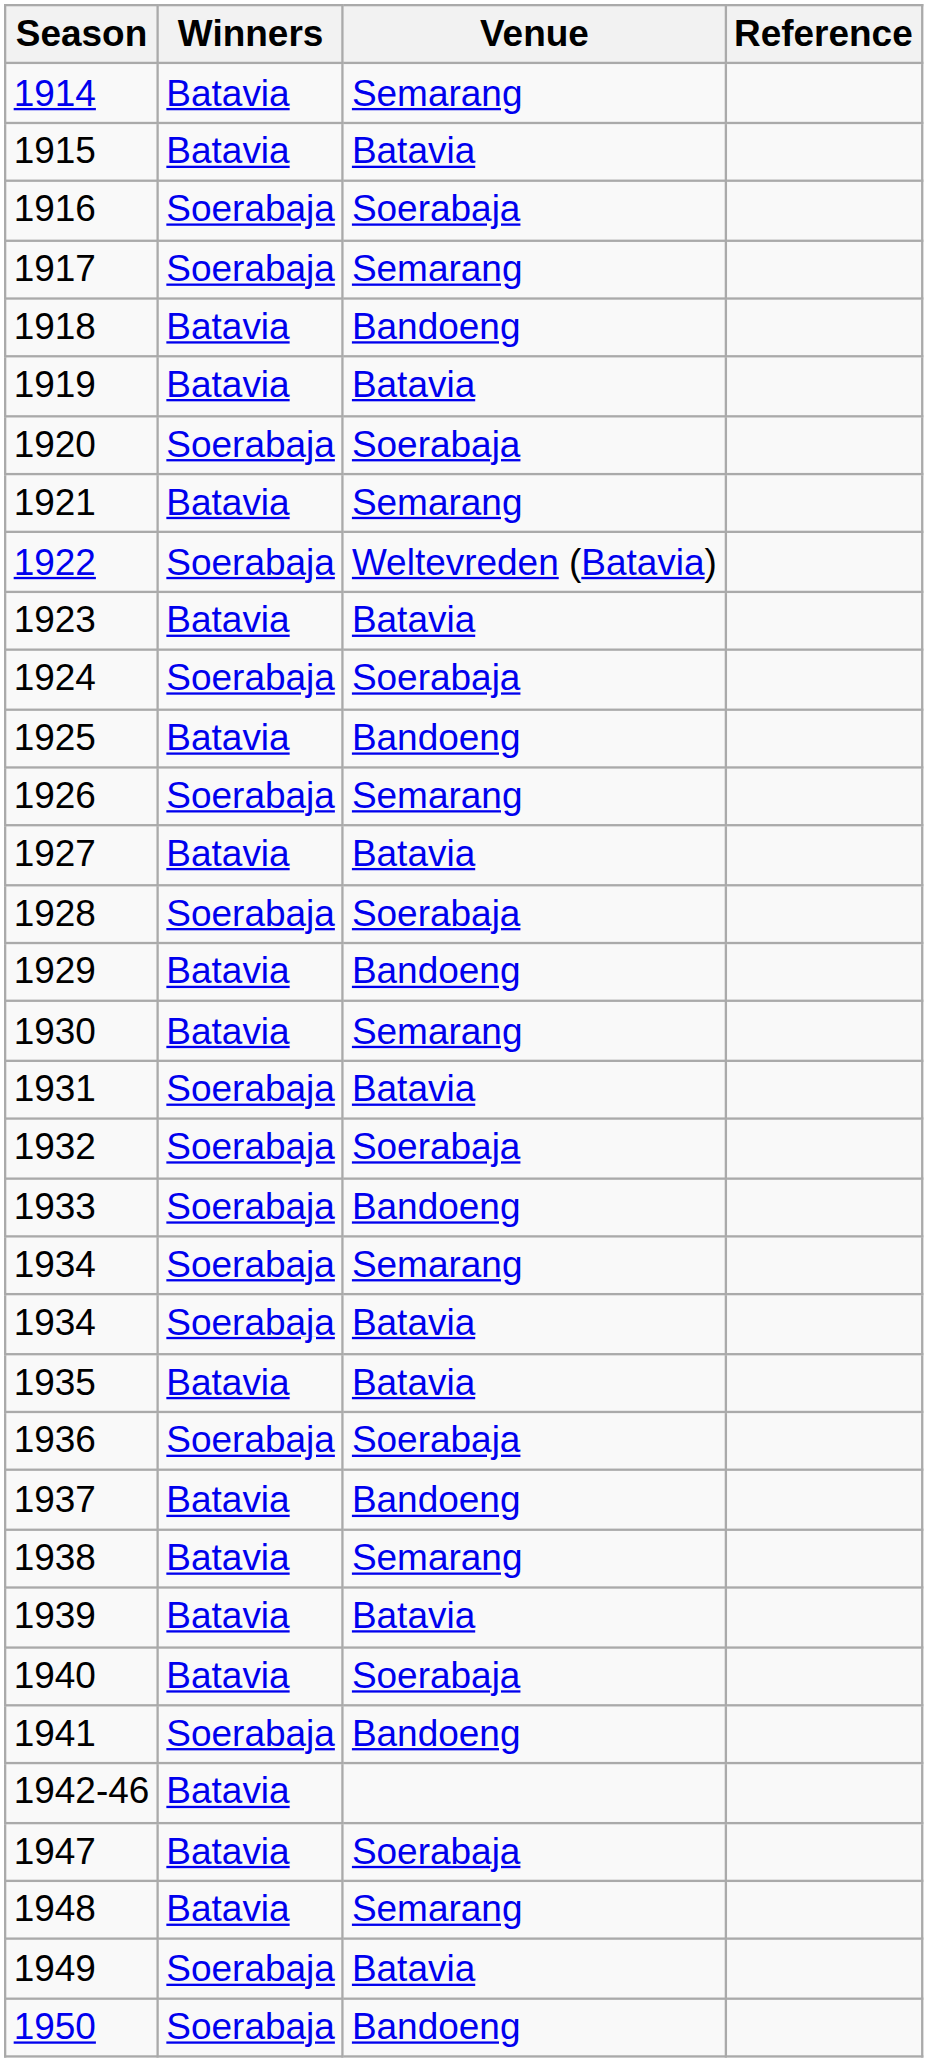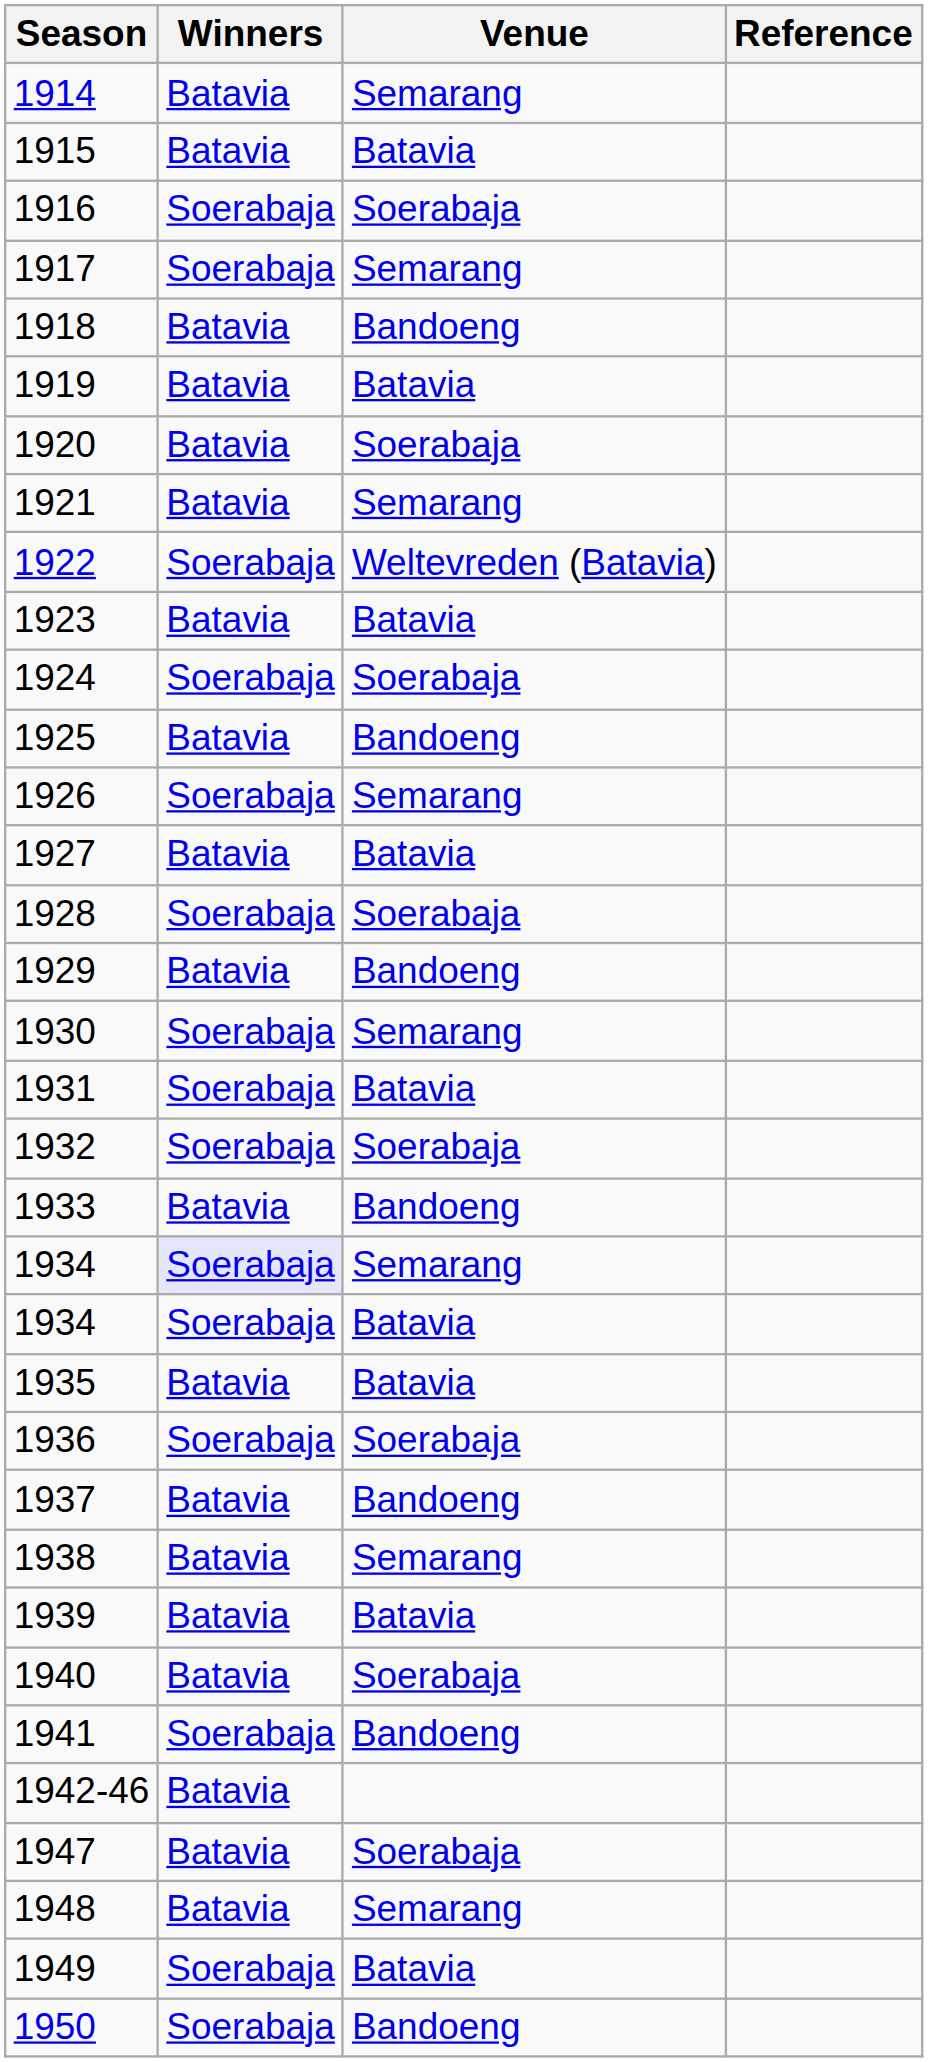 <table class="wikitable">
 <tr>
 <th>Season</th>
 <th>Winners</th>
 <th>Venue</th>
 <th>Reference</th>
 </tr>
 <tr>
 <td><a href='#'>1914</a></td>
 <td><a href='#'>Batavia</a></td>
 <td><a href='#'>Semarang</a></td>
 <td></td>
 </tr>
 <tr>
 <td>1915</td>
 <td><a href='#'>Batavia</a></td>
 <td><a href='#'>Batavia</a></td>
 <td></td>
 </tr>
 <tr>
 <td>1916</td>
 <td><a href='#'>Soerabaja</a></td>
 <td><a href='#'>Soerabaja</a></td>
 <td></td>
 </tr>
 <tr>
 <td>1917</td>
 <td><a href='#'>Soerabaja</a></td>
 <td><a href='#'>Semarang</a></td>
 <td></td>
 </tr>
 <tr>
 <td>1918</td>
 <td><a href='#'>Batavia</a></td>
 <td><a href='#'>Bandoeng</a></td>
 <td></td>
 </tr>
 <tr>
 <td>1919</td>
 <td><a href='#'>Batavia</a></td>
 <td><a href='#'>Batavia</a></td>
 <td></td>
 </tr>
 <tr>
 <td>1920</td>
-<td><a href='#'>Soerabaja</a></td>
+<td><a href='#'>Batavia</a></td>
 <td><a href='#'>Soerabaja</a></td>
 <td></td>
 </tr>
 <tr>
 <td>1921</td>
 <td><a href='#'>Batavia</a></td>
 <td><a href='#'>Semarang</a></td>
 <td></td>
 </tr>
 <tr>
 <td><a href='#'>1922</a></td>
 <td><a href='#'>Soerabaja</a></td>
 <td><a href='#'>Weltevreden</a> (<a href='#'>Batavia</a>)</td>
 <td></td>
 </tr>
 <tr>
 <td>1923</td>
 <td><a href='#'>Batavia</a></td>
 <td><a href='#'>Batavia</a></td>
 <td></td>
 </tr>
 <tr>
 <td>1924</td>
 <td><a href='#'>Soerabaja</a></td>
 <td><a href='#'>Soerabaja</a></td>
 <td></td>
 </tr>
 <tr>
 <td>1925</td>
 <td><a href='#'>Batavia</a></td>
 <td><a href='#'>Bandoeng</a></td>
 <td></td>
 </tr>
 <tr>
 <td>1926</td>
 <td><a href='#'>Soerabaja</a></td>
 <td><a href='#'>Semarang</a></td>
 <td></td>
 </tr>
 <tr>
 <td>1927</td>
 <td><a href='#'>Batavia</a></td>
 <td><a href='#'>Batavia</a></td>
 <td></td>
 </tr>
 <tr>
 <td>1928</td>
 <td><a href='#'>Soerabaja</a></td>
 <td><a href='#'>Soerabaja</a></td>
 <td></td>
 </tr>
 <tr>
 <td>1929</td>
 <td><a href='#'>Batavia</a></td>
 <td><a href='#'>Bandoeng</a></td>
 <td></td>
 </tr>
 <tr>
 <td>1930</td>
-<td><a href='#'>Batavia</a></td>
+<td><a href='#'>Soerabaja</a></td>
 <td><a href='#'>Semarang</a></td>
 <td></td>
 </tr>
 <tr>
 <td>1931</td>
 <td><a href='#'>Soerabaja</a></td>
 <td><a href='#'>Batavia</a></td>
 <td></td>
 </tr>
 <tr>
 <td>1932</td>
 <td><a href='#'>Soerabaja</a></td>
 <td><a href='#'>Soerabaja</a></td>
 <td></td>
 </tr>
 <tr>
 <td>1933</td>
-<td><a href='#'>Soerabaja</a></td>
+<td><a href='#'>Batavia</a></td>
 <td><a href='#'>Bandoeng</a></td>
 <td></td>
 </tr>
 <tr>
 <td>1934</td>
-<td><a href='#'>Soerabaja</a></td>
+<td style="background: lavender;"><a href='#'>Soerabaja</a></td>
 <td><a href='#'>Semarang</a></td>
 <td></td>
 </tr>
 <tr>
 <td>1934</td>
 <td><a href='#'>Soerabaja</a></td>
 <td><a href='#'>Batavia</a></td>
 <td></td>
 </tr>
 <tr>
 <td>1935</td>
 <td><a href='#'>Batavia</a></td>
 <td><a href='#'>Batavia</a></td>
 <td></td>
 </tr>
 <tr>
 <td>1936</td>
 <td><a href='#'>Soerabaja</a></td>
 <td><a href='#'>Soerabaja</a></td>
 <td></td>
 </tr>
 <tr>
 <td>1937</td>
 <td><a href='#'>Batavia</a></td>
 <td><a href='#'>Bandoeng</a></td>
 <td></td>
 </tr>
 <tr>
 <td>1938</td>
 <td><a href='#'>Batavia</a></td>
 <td><a href='#'>Semarang</a></td>
 <td></td>
 </tr>
 <tr>
 <td>1939</td>
 <td><a href='#'>Batavia</a></td>
 <td><a href='#'>Batavia</a></td>
 <td></td>
 </tr>
 <tr>
 <td>1940</td>
 <td><a href='#'>Batavia</a></td>
 <td><a href='#'>Soerabaja</a></td>
 <td></td>
 </tr>
 <tr>
 <td>1941</td>
 <td><a href='#'>Soerabaja</a></td>
 <td><a href='#'>Bandoeng</a></td>
 <td></td>
 </tr>
 <tr>
 <td>1942-46</td>
 <td><a href='#'>Batavia</a></td>
 <td></td>
 <td></td>
 </tr>
 <tr>
 <td>1947</td>
 <td><a href='#'>Batavia</a></td>
 <td><a href='#'>Soerabaja</a></td>
 <td></td>
 </tr>
 <tr>
 <td>1948</td>
 <td><a href='#'>Batavia</a></td>
 <td><a href='#'>Semarang</a></td>
 <td></td>
 </tr>
 <tr>
 <td>1949</td>
 <td><a href='#'>Soerabaja</a></td>
 <td><a href='#'>Batavia</a></td>
 <td></td>
 </tr>
 <tr>
 <td><a href='#'>1950</a></td>
 <td><a href='#'>Soerabaja</a></td>
 <td><a href='#'>Bandoeng</a></td>
 <td></td>
 </tr>
 </table>
